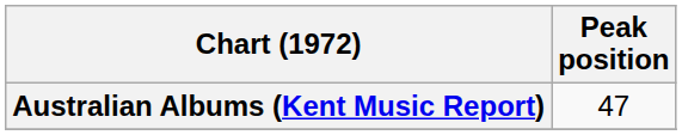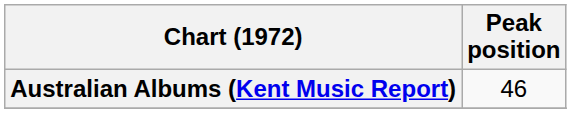 <table class="wikitable sortable plainrowheaders">
 <tr>
 <th>Chart (1972)</th>
 <th>Peak<br>position</th>
 </tr>
 <tr>
 <th scope="row">Australian Albums (<a href='#'>Kent Music Report</a>)</th>
-<td align="center">47</td>
+<td align="center">46</td>
 </tr>
 <tr>
 </tr>
 <tr>
 </tr>
 </table>
